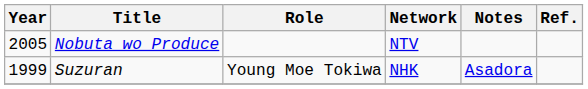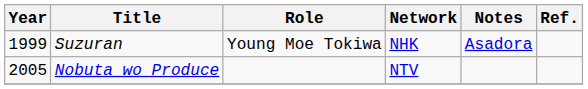 <table class="wikitable">
 <tr>
 <th>Year</th>
 <th>Title</th>
 <th>Role</th>
 <th>Network</th>
 <th>Notes</th>
 <th>Ref.</th>
 </tr>
 <tr>
+<td>1999</td>
+<td><em>Suzuran</em></td>
+<td>Young Moe Tokiwa</td>
+<td><a href='#'>NHK</a></td>
+<td><a href='#'>Asadora</a></td>
+<td></td>
+</tr>
+<tr>
 <td>2005</td>
 <td><em><a href='#'>Nobuta wo Produce</a></em></td>
 <td></td>
 <td><a href='#'>NTV</a></td>
 <td></td>
 <td></td>
 </tr>
 <tr>
-<td>1999</td>
-<td><em>Suzuran</em></td>
-<td>Young Moe Tokiwa</td>
-<td><a href='#'>NHK</a></td>
-<td><a href='#'>Asadora</a></td>
-<td></td>
-</tr>
-<tr>
 </tr>
 </table>
